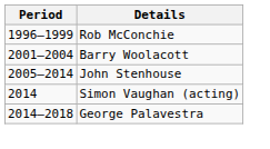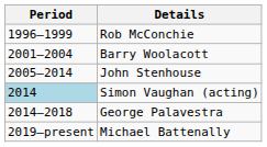 <table class="wikitable">
 <tr>
 <th>Period</th>
 <th>Details</th>
 </tr>
 <tr>
 <td>1996–1999</td>
 <td>Rob McConchie</td>
 </tr>
 <tr>
 <td>2001–2004</td>
 <td>Barry Woolacott</td>
 </tr>
 <tr>
 <td>2005–2014</td>
 <td>John Stenhouse</td>
 </tr>
 <tr>
-<td>2014</td>
+<td style="background: lightblue;">2014</td>
 <td>Simon Vaughan (acting)</td>
 </tr>
 <tr>
 <td>2014–2018</td>
 <td>George Palavestra</td>
 </tr>
+<tr>
+<td>2019–present</td>
+<td>Michael Battenally</td>
+</tr>
 </table>
